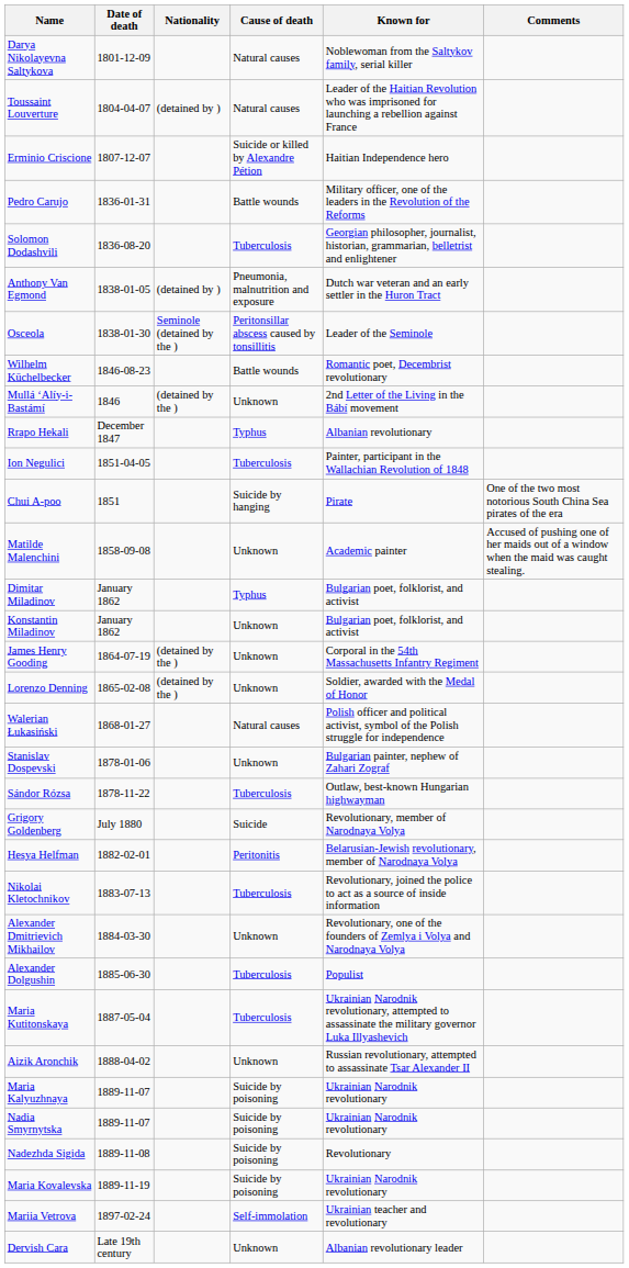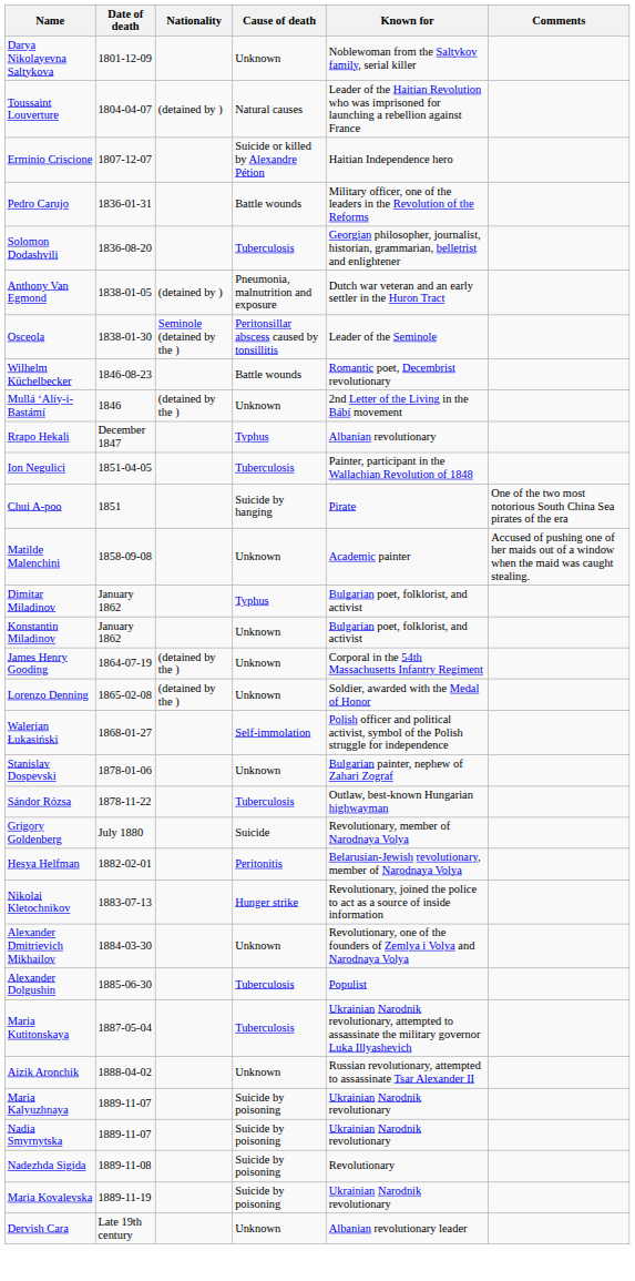 <table class="wikitable sortable">
 <tr>
 <th>Name</th>
 <th>Date of death</th>
 <th>Nationality</th>
 <th>Cause of death</th>
 <th>Known for</th>
 <th>Comments</th>
 </tr>
 <tr>
 <td><a href='#'>Darya Nikolayevna Saltykova</a></td>
 <td>1801-12-09</td>
 <td></td>
-<td>Natural causes</td>
+<td>Unknown</td>
 <td>Noblewoman from the <a href='#'>Saltykov family</a>, serial killer</td>
 <td></td>
 </tr>
 <tr>
 <td><a href='#'>Toussaint Louverture</a></td>
 <td>1804-04-07</td>
 <td> (detained by )</td>
 <td>Natural causes</td>
 <td>Leader of the <a href='#'>Haitian Revolution</a> who was imprisoned for launching a rebellion against France</td>
 <td></td>
 </tr>
 <tr>
 <td><a href='#'>Erminio Criscione</a></td>
 <td>1807-12-07</td>
 <td></td>
 <td>Suicide or killed by <a href='#'>Alexandre Pétion</a></td>
 <td>Haitian Independence hero</td>
 <td></td>
 </tr>
 <tr>
 <td><a href='#'>Pedro Carujo</a></td>
 <td>1836-01-31</td>
 <td></td>
 <td>Battle wounds</td>
 <td>Military officer, one of the leaders in the <a href='#'>Revolution of the Reforms</a></td>
 <td></td>
 </tr>
 <tr>
 <td><a href='#'>Solomon Dodashvili</a></td>
 <td>1836-08-20</td>
 <td></td>
 <td><a href='#'>Tuberculosis</a></td>
 <td><a href='#'>Georgian</a> philosopher, journalist, historian, grammarian, <a href='#'>belletrist</a> and enlightener</td>
 <td></td>
 </tr>
 <tr>
 <td><a href='#'>Anthony Van Egmond</a></td>
 <td>1838-01-05</td>
 <td> (detained by )</td>
 <td>Pneumonia, malnutrition and exposure</td>
 <td>Dutch war veteran and an early settler in the <a href='#'>Huron Tract</a></td>
 <td></td>
 </tr>
 <tr>
 <td><a href='#'>Osceola</a></td>
 <td>1838-01-30</td>
 <td><a href='#'>Seminole</a> (detained by the )</td>
 <td><a href='#'>Peritonsillar abscess</a> caused by <a href='#'>tonsillitis</a></td>
 <td>Leader of the <a href='#'>Seminole</a></td>
 <td></td>
 </tr>
 <tr>
 <td><a href='#'>Wilhelm Küchelbecker</a></td>
 <td>1846-08-23</td>
 <td></td>
 <td>Battle wounds</td>
 <td><a href='#'>Romantic</a> poet, <a href='#'>Decembrist</a> revolutionary</td>
 <td></td>
 </tr>
 <tr>
 <td><a href='#'>Mullá ʻAlíy-i-Bastámí</a></td>
 <td>1846</td>
 <td> (detained by the )</td>
 <td>Unknown</td>
 <td>2nd <a href='#'>Letter of the Living</a> in the <a href='#'>Bábí</a> movement</td>
 <td></td>
 </tr>
 <tr>
 <td><a href='#'>Rrapo Hekali</a></td>
 <td>December 1847</td>
 <td></td>
 <td><a href='#'>Typhus</a></td>
 <td><a href='#'>Albanian</a> revolutionary</td>
 <td></td>
 </tr>
 <tr>
 <td><a href='#'>Ion Negulici</a></td>
 <td>1851-04-05</td>
 <td></td>
 <td><a href='#'>Tuberculosis</a></td>
 <td>Painter, participant in the <a href='#'>Wallachian Revolution of 1848</a></td>
 <td></td>
 </tr>
 <tr>
 <td><a href='#'>Chui A-poo</a></td>
 <td>1851</td>
 <td></td>
 <td>Suicide by hanging</td>
 <td><a href='#'>Pirate</a></td>
 <td>One of the two most notorious South China Sea pirates of the era</td>
 </tr>
 <tr>
 <td><a href='#'>Matilde Malenchini</a></td>
 <td>1858-09-08</td>
 <td></td>
 <td>Unknown</td>
 <td><a href='#'>Academic</a> painter</td>
 <td>Accused of pushing one of her maids out of a window when the maid was caught stealing.</td>
 </tr>
 <tr>
 <td><a href='#'>Dimitar Miladinov</a></td>
 <td>January 1862</td>
 <td></td>
 <td><a href='#'>Typhus</a></td>
 <td><a href='#'>Bulgarian</a> poet, folklorist, and activist</td>
 <td></td>
 </tr>
 <tr>
 <td><a href='#'>Konstantin Miladinov</a></td>
 <td>January 1862</td>
 <td></td>
 <td>Unknown</td>
 <td><a href='#'>Bulgarian</a> poet, folklorist, and activist</td>
 <td></td>
 </tr>
 <tr>
 <td><a href='#'>James Henry Gooding</a></td>
 <td>1864-07-19</td>
 <td> (detained by the )</td>
 <td>Unknown</td>
 <td>Corporal in the <a href='#'>54th Massachusetts Infantry Regiment</a></td>
 <td></td>
 </tr>
 <tr>
 <td><a href='#'>Lorenzo Denning</a></td>
 <td>1865-02-08</td>
 <td> (detained by the )</td>
 <td>Unknown</td>
 <td>Soldier, awarded with the <a href='#'>Medal of Honor</a></td>
 <td></td>
 </tr>
 <tr>
 <td><a href='#'>Walerian Łukasiński</a></td>
 <td>1868-01-27</td>
 <td></td>
-<td>Natural causes</td>
+<td><a href='#'>Self-immolation</a></td>
 <td><a href='#'>Polish</a> officer and political activist, symbol of the Polish struggle for independence</td>
 <td></td>
 </tr>
 <tr>
 <td><a href='#'>Stanislav Dospevski</a></td>
 <td>1878-01-06</td>
 <td></td>
 <td>Unknown</td>
 <td><a href='#'>Bulgarian</a> painter, nephew of <a href='#'>Zahari Zograf</a></td>
 <td></td>
 </tr>
 <tr>
 <td><a href='#'>Sándor Rózsa</a></td>
 <td>1878-11-22</td>
 <td></td>
 <td><a href='#'>Tuberculosis</a></td>
 <td>Outlaw, best-known Hungarian <a href='#'>highwayman</a></td>
 <td></td>
 </tr>
 <tr>
 <td><a href='#'>Grigory Goldenberg</a></td>
 <td>July 1880</td>
 <td></td>
 <td>Suicide</td>
 <td>Revolutionary, member of <a href='#'>Narodnaya Volya</a></td>
 <td></td>
 </tr>
 <tr>
 <td><a href='#'>Hesya Helfman</a></td>
 <td>1882-02-01</td>
 <td></td>
 <td><a href='#'>Peritonitis</a></td>
 <td><a href='#'>Belarusian-Jewish</a> <a href='#'>revolutionary</a>, member of <a href='#'>Narodnaya Volya</a></td>
 <td></td>
 </tr>
 <tr>
 <td><a href='#'>Nikolai Kletochnikov</a></td>
 <td>1883-07-13</td>
 <td></td>
-<td><a href='#'>Tuberculosis</a></td>
+<td><a href='#'>Hunger strike</a></td>
 <td>Revolutionary, joined the police to act as a source of inside information</td>
 <td></td>
 </tr>
 <tr>
 <td><a href='#'>Alexander Dmitrievich Mikhailov</a></td>
 <td>1884-03-30</td>
 <td></td>
 <td>Unknown</td>
 <td>Revolutionary, one of the founders of <a href='#'>Zemlya i Volya</a> and <a href='#'>Narodnaya Volya</a></td>
 <td></td>
 </tr>
 <tr>
 <td><a href='#'>Alexander Dolgushin</a></td>
 <td>1885-06-30</td>
 <td></td>
 <td><a href='#'>Tuberculosis</a></td>
 <td><a href='#'>Populist</a></td>
 <td></td>
 </tr>
 <tr>
 <td><a href='#'>Maria Kutitonskaya</a></td>
 <td>1887-05-04</td>
 <td></td>
 <td><a href='#'>Tuberculosis</a></td>
 <td><a href='#'>Ukrainian</a> <a href='#'>Narodnik</a> revolutionary, attempted to assassinate the military governor <a href='#'>Luka Illyashevich</a></td>
 <td></td>
 </tr>
 <tr>
 <td><a href='#'>Aizik Aronchik</a></td>
 <td>1888-04-02</td>
 <td></td>
 <td>Unknown</td>
 <td>Russian revolutionary, attempted to assassinate <a href='#'>Tsar Alexander II</a></td>
 <td></td>
 </tr>
 <tr>
 <td><a href='#'>Maria Kalyuzhnaya</a></td>
 <td>1889-11-07</td>
 <td></td>
 <td>Suicide by poisoning</td>
 <td><a href='#'>Ukrainian</a> <a href='#'>Narodnik</a> revolutionary</td>
 <td></td>
 </tr>
 <tr>
 <td><a href='#'>Nadia Smyrnytska</a></td>
 <td>1889-11-07</td>
 <td></td>
 <td>Suicide by poisoning</td>
 <td><a href='#'>Ukrainian</a> <a href='#'>Narodnik</a> revolutionary</td>
 <td></td>
 </tr>
 <tr>
 <td><a href='#'>Nadezhda Sigida</a></td>
 <td>1889-11-08</td>
 <td></td>
 <td>Suicide by poisoning</td>
 <td>Revolutionary</td>
 <td></td>
 </tr>
 <tr>
 <td><a href='#'>Maria Kovalevska</a></td>
 <td>1889-11-19</td>
 <td></td>
 <td>Suicide by poisoning</td>
 <td><a href='#'>Ukrainian</a> <a href='#'>Narodnik</a> revolutionary</td>
 <td></td>
 </tr>
 <tr>
-<td><a href='#'>Mariia Vetrova</a></td>
-<td>1897-02-24</td>
-<td></td>
-<td><a href='#'>Self-immolation</a></td>
-<td><a href='#'>Ukrainian</a> teacher and revolutionary</td>
-<td></td>
-</tr>
-<tr>
 <td><a href='#'>Dervish Cara</a></td>
 <td>Late 19th century</td>
 <td></td>
 <td>Unknown</td>
 <td><a href='#'>Albanian</a> revolutionary leader</td>
 <td></td>
 </tr>
 </table>
